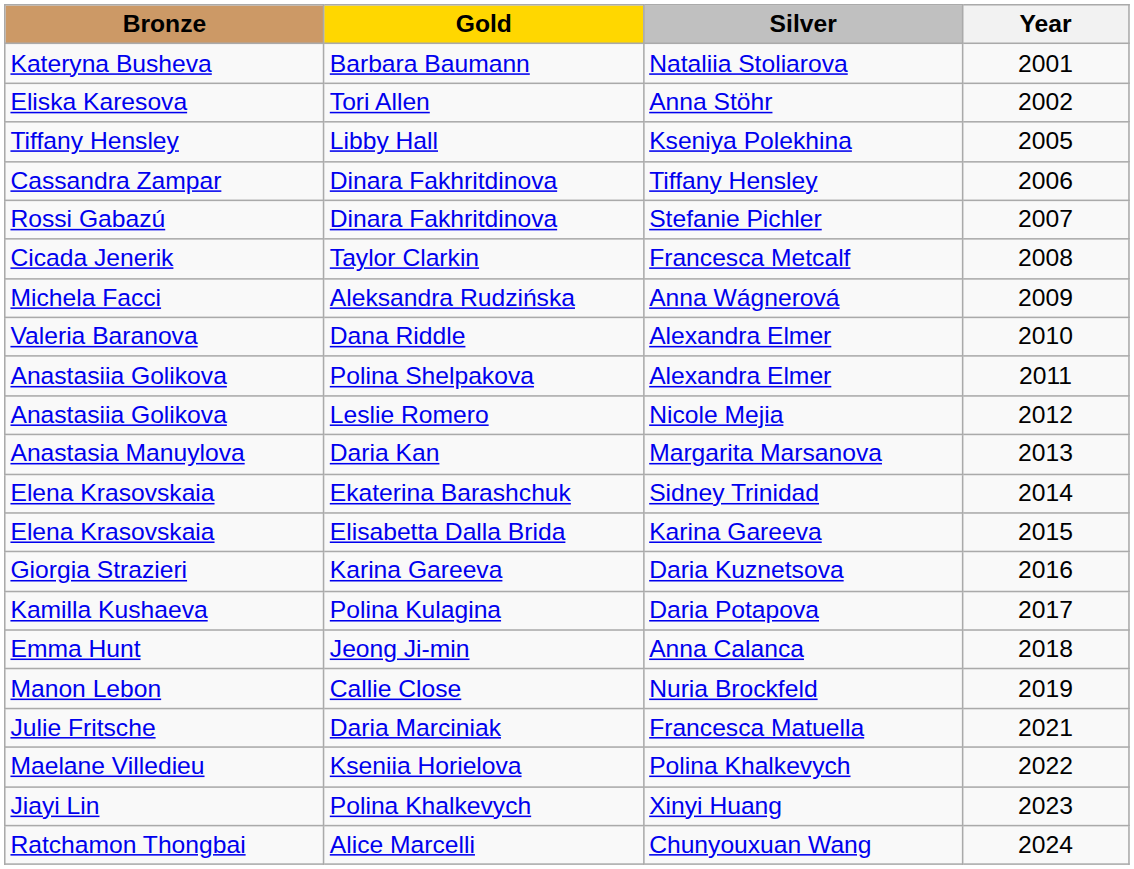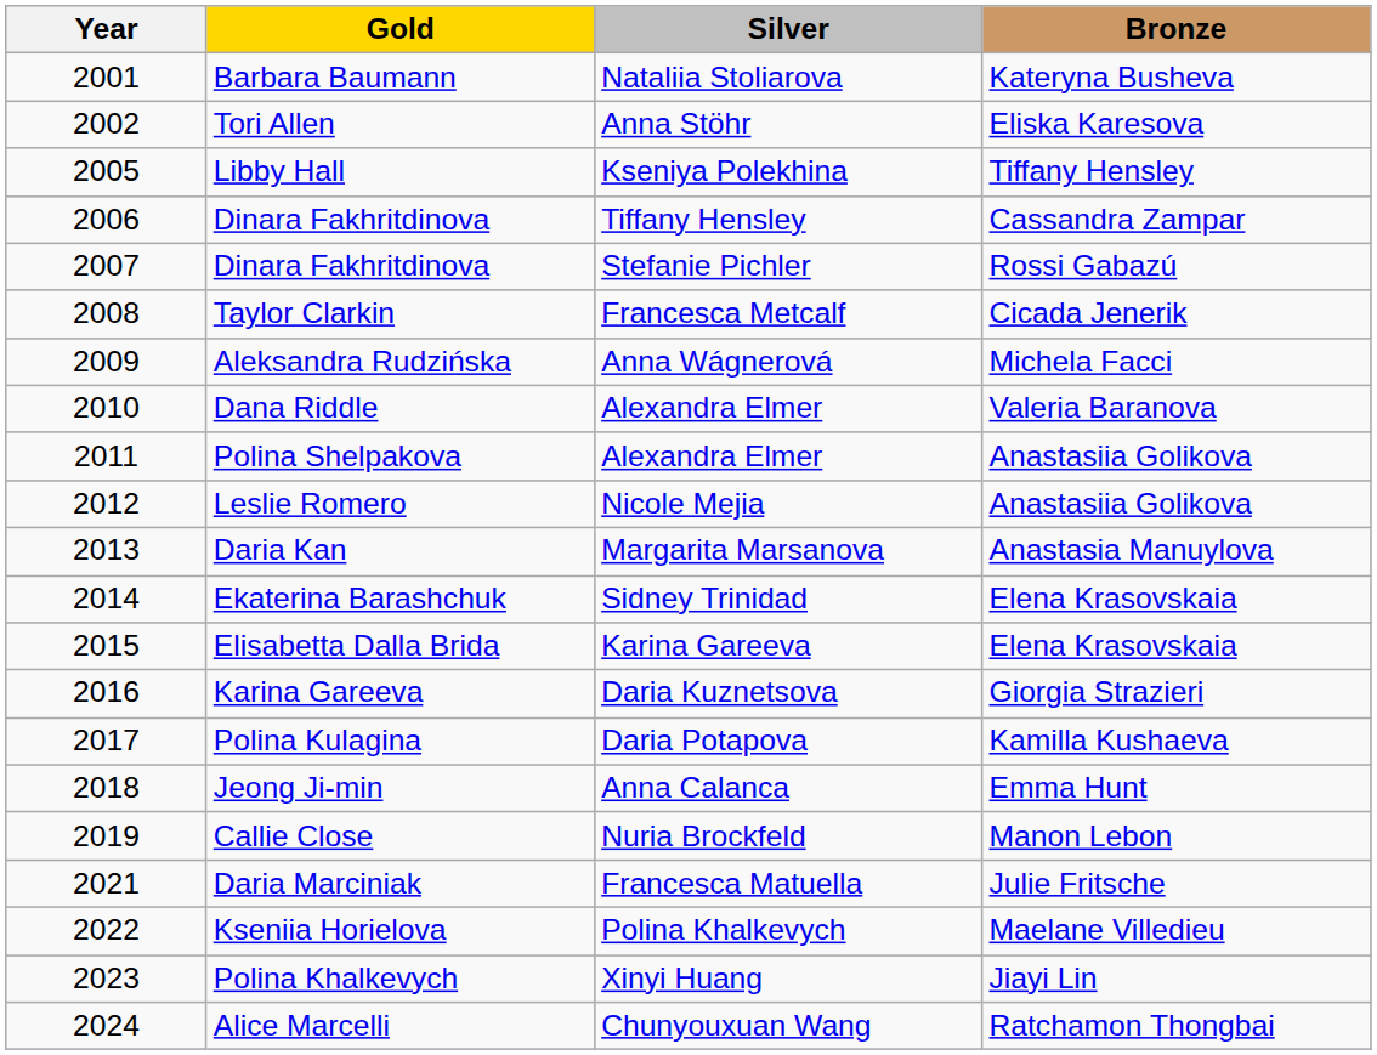 <table class="wikitable">
 <tr>
-<th width="200" style="background:#CC9966;">Bronze</th>
+<th width="100">Year</th>
 <th width="200" style="background:gold;">Gold</th>
 <th width="200" style="background:silver;">Silver</th>
-<th width="100">Year</th>
+<th width="200" style="background:#CC9966;">Bronze</th>
 </tr>
 <tr>
-<td> <a href='#'>Kateryna Busheva</a></td>
+<td align="center">2001</td>
 <td> <a href='#'>Barbara Baumann</a></td>
 <td> <a href='#'>Nataliia Stoliarova</a></td>
-<td align="center">2001</td>
+<td> <a href='#'>Kateryna Busheva</a></td>
 </tr>
 <tr>
-<td> <a href='#'>Eliska Karesova</a></td>
+<td align="center">2002</td>
 <td> <a href='#'>Tori Allen</a></td>
 <td> <a href='#'>Anna Stöhr</a></td>
-<td align="center">2002</td>
+<td> <a href='#'>Eliska Karesova</a></td>
 </tr>
 <tr>
-<td> <a href='#'>Tiffany Hensley</a></td>
+<td align="center">2005</td>
 <td> <a href='#'>Libby Hall</a></td>
 <td> <a href='#'>Kseniya Polekhina</a></td>
-<td align="center">2005</td>
+<td> <a href='#'>Tiffany Hensley</a></td>
 </tr>
 <tr>
-<td> <a href='#'>Cassandra Zampar</a></td>
+<td align="center">2006</td>
 <td> <a href='#'>Dinara Fakhritdinova</a></td>
 <td> <a href='#'>Tiffany Hensley</a></td>
-<td align="center">2006</td>
+<td> <a href='#'>Cassandra Zampar</a></td>
 </tr>
 <tr>
-<td> <a href='#'>Rossi Gabazú</a></td>
+<td align="center">2007</td>
 <td> <a href='#'>Dinara Fakhritdinova</a></td>
 <td> <a href='#'>Stefanie Pichler</a></td>
-<td align="center">2007</td>
+<td> <a href='#'>Rossi Gabazú</a></td>
 </tr>
 <tr>
-<td> <a href='#'>Cicada Jenerik</a></td>
+<td align="center">2008</td>
 <td> <a href='#'>Taylor Clarkin</a></td>
 <td> <a href='#'>Francesca Metcalf</a></td>
-<td align="center">2008</td>
+<td> <a href='#'>Cicada Jenerik</a></td>
 </tr>
 <tr>
-<td> <a href='#'>Michela Facci</a></td>
+<td align="center">2009</td>
 <td> <a href='#'>Aleksandra Rudzińska</a></td>
 <td> <a href='#'>Anna Wágnerová</a></td>
-<td align="center">2009</td>
+<td> <a href='#'>Michela Facci</a></td>
 </tr>
 <tr>
-<td> <a href='#'>Valeria Baranova</a></td>
+<td align="center">2010</td>
 <td> <a href='#'>Dana Riddle</a></td>
 <td> <a href='#'>Alexandra Elmer</a></td>
-<td align="center">2010</td>
+<td> <a href='#'>Valeria Baranova</a></td>
 </tr>
 <tr>
-<td> <a href='#'>Anastasiia Golikova</a></td>
+<td align="center">2011</td>
 <td> <a href='#'>Polina Shelpakova</a></td>
 <td> <a href='#'>Alexandra Elmer</a></td>
-<td align="center">2011</td>
+<td> <a href='#'>Anastasiia Golikova</a></td>
 </tr>
 <tr>
-<td> <a href='#'>Anastasiia Golikova</a></td>
+<td align="center">2012</td>
 <td> <a href='#'>Leslie Romero</a></td>
 <td> <a href='#'>Nicole Mejia</a></td>
-<td align="center">2012</td>
+<td> <a href='#'>Anastasiia Golikova</a></td>
 </tr>
 <tr>
-<td> <a href='#'>Anastasia Manuylova</a></td>
+<td align="center">2013</td>
 <td> <a href='#'>Daria Kan</a></td>
 <td> <a href='#'>Margarita Marsanova</a></td>
-<td align="center">2013</td>
+<td> <a href='#'>Anastasia Manuylova</a></td>
 </tr>
 <tr>
-<td> <a href='#'>Elena Krasovskaia</a></td>
+<td align="center">2014</td>
 <td> <a href='#'>Ekaterina Barashchuk</a></td>
 <td> <a href='#'>Sidney Trinidad</a></td>
-<td align="center">2014</td>
+<td> <a href='#'>Elena Krasovskaia</a></td>
 </tr>
 <tr>
-<td> <a href='#'>Elena Krasovskaia</a></td>
+<td align="center">2015</td>
 <td> <a href='#'>Elisabetta Dalla Brida</a></td>
 <td> <a href='#'>Karina Gareeva</a></td>
-<td align="center">2015</td>
+<td> <a href='#'>Elena Krasovskaia</a></td>
 </tr>
 <tr>
-<td> <a href='#'>Giorgia Strazieri</a></td>
+<td align="center">2016</td>
 <td> <a href='#'>Karina Gareeva</a></td>
 <td> <a href='#'>Daria Kuznetsova</a></td>
-<td align="center">2016</td>
+<td> <a href='#'>Giorgia Strazieri</a></td>
 </tr>
 <tr>
-<td> <a href='#'>Kamilla Kushaeva</a></td>
+<td align="center">2017</td>
 <td> <a href='#'>Polina Kulagina</a></td>
 <td> <a href='#'>Daria Potapova</a></td>
-<td align="center">2017</td>
+<td> <a href='#'>Kamilla Kushaeva</a></td>
 </tr>
 <tr>
-<td> <a href='#'>Emma Hunt</a></td>
+<td align="center">2018</td>
 <td> <a href='#'>Jeong Ji-min</a></td>
 <td> <a href='#'>Anna Calanca</a></td>
-<td align="center">2018</td>
+<td> <a href='#'>Emma Hunt</a></td>
 </tr>
 <tr>
-<td> <a href='#'>Manon Lebon</a></td>
+<td align="center">2019</td>
 <td> <a href='#'>Callie Close</a></td>
 <td> <a href='#'>Nuria Brockfeld</a></td>
-<td align="center">2019</td>
+<td> <a href='#'>Manon Lebon</a></td>
 </tr>
 <tr>
-<td> <a href='#'>Julie Fritsche</a></td>
+<td align="center">2021</td>
 <td> <a href='#'>Daria Marciniak</a></td>
 <td> <a href='#'>Francesca Matuella</a></td>
-<td align="center">2021</td>
+<td> <a href='#'>Julie Fritsche</a></td>
 </tr>
 <tr>
-<td> <a href='#'>Maelane Villedieu</a></td>
+<td align="center">2022</td>
 <td> <a href='#'>Kseniia Horielova</a></td>
 <td> <a href='#'>Polina Khalkevych</a></td>
-<td align="center">2022</td>
+<td> <a href='#'>Maelane Villedieu</a></td>
 </tr>
 <tr>
-<td> <a href='#'>Jiayi Lin</a></td>
+<td align="center">2023</td>
 <td> <a href='#'>Polina Khalkevych</a></td>
 <td> <a href='#'>Xinyi Huang</a></td>
-<td align="center">2023</td>
+<td> <a href='#'>Jiayi Lin</a></td>
 </tr>
 <tr>
-<td> <a href='#'>Ratchamon Thongbai</a></td>
+<td align="center">2024</td>
 <td> <a href='#'>Alice Marcelli</a></td>
 <td> <a href='#'>Chunyouxuan Wang</a></td>
-<td align="center">2024</td>
+<td> <a href='#'>Ratchamon Thongbai</a></td>
 </tr>
 </table>
